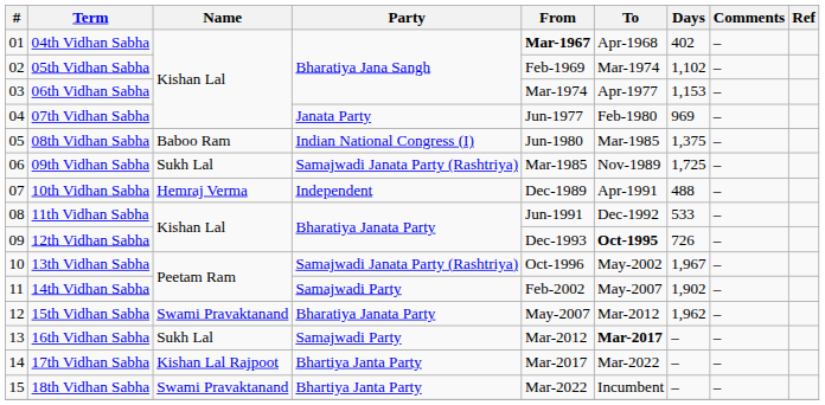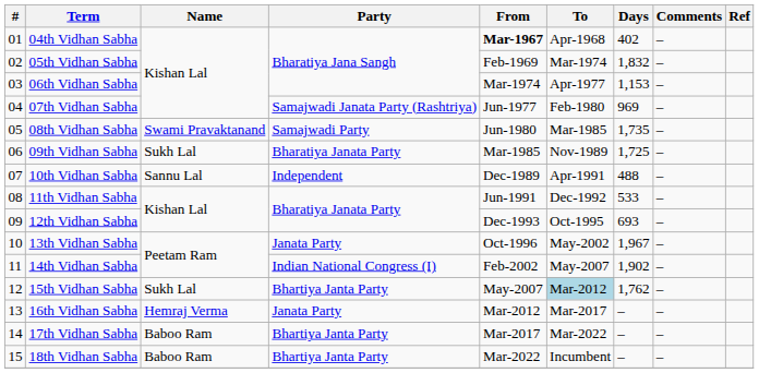 <table class="wikitable sortable">
 <tr>
 <th>#</th>
 <th><a href='#'>Term</a></th>
 <th>Name</th>
 <th>Party</th>
 <th>From</th>
 <th>To</th>
 <th>Days</th>
 <th>Comments</th>
 <th>Ref</th>
 </tr>
 <tr>
 <td>01</td>
 <td><a href='#'>04th Vidhan Sabha</a></td>
 <td rowspan="4">Kishan Lal</td>
 <td rowspan="3"><a href='#'>Bharatiya Jana Sangh</a></td>
 <td><strong>Mar-1967</strong></td>
 <td>Apr-1968</td>
 <td>402</td>
 <td>–</td>
 <td></td>
 </tr>
 <tr>
 <td>02</td>
 <td><a href='#'>05th Vidhan Sabha</a></td>
 <td>Feb-1969</td>
 <td>Mar-1974</td>
-<td>1,102</td>
+<td>1,832</td>
 <td>–</td>
 <td></td>
 </tr>
 <tr>
 <td>03</td>
 <td><a href='#'>06th Vidhan Sabha</a></td>
 <td>Mar-1974</td>
 <td>Apr-1977</td>
 <td>1,153</td>
 <td>–</td>
 <td></td>
 </tr>
 <tr>
 <td>04</td>
 <td><a href='#'>07th Vidhan Sabha</a></td>
-<td><a href='#'>Janata Party</a></td>
+<td><a href='#'>Samajwadi Janata Party (Rashtriya)</a></td>
 <td>Jun-1977</td>
 <td>Feb-1980</td>
 <td>969</td>
 <td>–</td>
 <td></td>
 </tr>
 <tr>
 <td>05</td>
 <td><a href='#'>08th Vidhan Sabha</a></td>
-<td>Baboo Ram</td>
-<td><a href='#'>Indian National Congress (I)</a></td>
+<td><a href='#'>Swami Pravaktanand</a></td>
+<td><a href='#'>Samajwadi Party</a></td>
 <td>Jun-1980</td>
 <td>Mar-1985</td>
-<td>1,375</td>
+<td>1,735</td>
 <td>–</td>
 <td></td>
 </tr>
 <tr>
 <td>06</td>
 <td><a href='#'>09th Vidhan Sabha</a></td>
 <td>Sukh Lal</td>
-<td><a href='#'>Samajwadi Janata Party (Rashtriya)</a></td>
+<td><a href='#'>Bharatiya Janata Party</a></td>
 <td>Mar-1985</td>
 <td>Nov-1989</td>
 <td>1,725</td>
 <td>–</td>
 <td></td>
 </tr>
 <tr>
 <td>07</td>
 <td><a href='#'>10th Vidhan Sabha</a></td>
-<td><a href='#'>Hemraj Verma</a></td>
+<td>Sannu Lal</td>
 <td><a href='#'>Independent</a></td>
 <td>Dec-1989</td>
 <td>Apr-1991</td>
 <td>488</td>
 <td>–</td>
 <td></td>
 </tr>
 <tr>
 <td>08</td>
 <td><a href='#'>11th Vidhan Sabha</a></td>
 <td rowspan="2">Kishan Lal</td>
 <td rowspan="2"><a href='#'>Bharatiya Janata Party</a></td>
 <td>Jun-1991</td>
 <td>Dec-1992</td>
 <td>533</td>
 <td>–</td>
 <td></td>
 </tr>
 <tr>
 <td>09</td>
 <td><a href='#'>12th Vidhan Sabha</a></td>
 <td>Dec-1993</td>
-<td><strong>Oct-1995</strong></td>
-<td>726</td>
+<td>Oct-1995</td>
+<td>693</td>
 <td>–</td>
 <td></td>
 </tr>
 <tr>
 <td>10</td>
 <td><a href='#'>13th Vidhan Sabha</a></td>
 <td rowspan="2">Peetam Ram</td>
-<td><a href='#'>Samajwadi Janata Party (Rashtriya)</a></td>
+<td><a href='#'>Janata Party</a></td>
 <td>Oct-1996</td>
 <td>May-2002</td>
 <td>1,967</td>
 <td>–</td>
 <td></td>
 </tr>
 <tr>
 <td>11</td>
 <td><a href='#'>14th Vidhan Sabha</a></td>
-<td><a href='#'>Samajwadi Party</a></td>
+<td><a href='#'>Indian National Congress (I)</a></td>
 <td>Feb-2002</td>
 <td>May-2007</td>
 <td>1,902</td>
 <td>–</td>
 <td></td>
 </tr>
 <tr>
 <td>12</td>
 <td><a href='#'>15th Vidhan Sabha</a></td>
-<td><a href='#'>Swami Pravaktanand</a></td>
-<td><a href='#'>Bharatiya Janata Party</a></td>
+<td>Sukh Lal</td>
+<td><a href='#'>Bhartiya Janta Party</a></td>
 <td>May-2007</td>
-<td>Mar-2012</td>
-<td>1,962</td>
+<td style="background: lightblue;">Mar-2012</td>
+<td>1,762</td>
 <td>–</td>
 <td></td>
 </tr>
 <tr>
 <td>13</td>
 <td><a href='#'>16th Vidhan Sabha</a></td>
-<td>Sukh Lal</td>
-<td><a href='#'>Samajwadi Party</a></td>
+<td><a href='#'>Hemraj Verma</a></td>
+<td><a href='#'>Janata Party</a></td>
 <td>Mar-2012</td>
-<td><strong>Mar-2017</strong></td>
+<td>Mar-2017</td>
 <td>–</td>
 <td>–</td>
 <td></td>
 </tr>
 <tr>
 <td>14</td>
 <td><a href='#'>17th Vidhan Sabha</a></td>
-<td><a href='#'>Kishan Lal Rajpoot</a></td>
+<td>Baboo Ram</td>
 <td><a href='#'>Bhartiya Janta Party</a></td>
 <td>Mar-2017</td>
 <td>Mar-2022</td>
 <td>–</td>
 <td>–</td>
 <td></td>
 </tr>
 <tr>
 <td>15</td>
 <td><a href='#'>18th Vidhan Sabha</a></td>
-<td><a href='#'>Swami Pravaktanand</a></td>
+<td>Baboo Ram</td>
 <td><a href='#'>Bhartiya Janta Party</a></td>
 <td>Mar-2022</td>
 <td>Incumbent</td>
 <td>–</td>
 <td>–</td>
 <td></td>
 </tr>
 <tr>
 </tr>
 </table>
